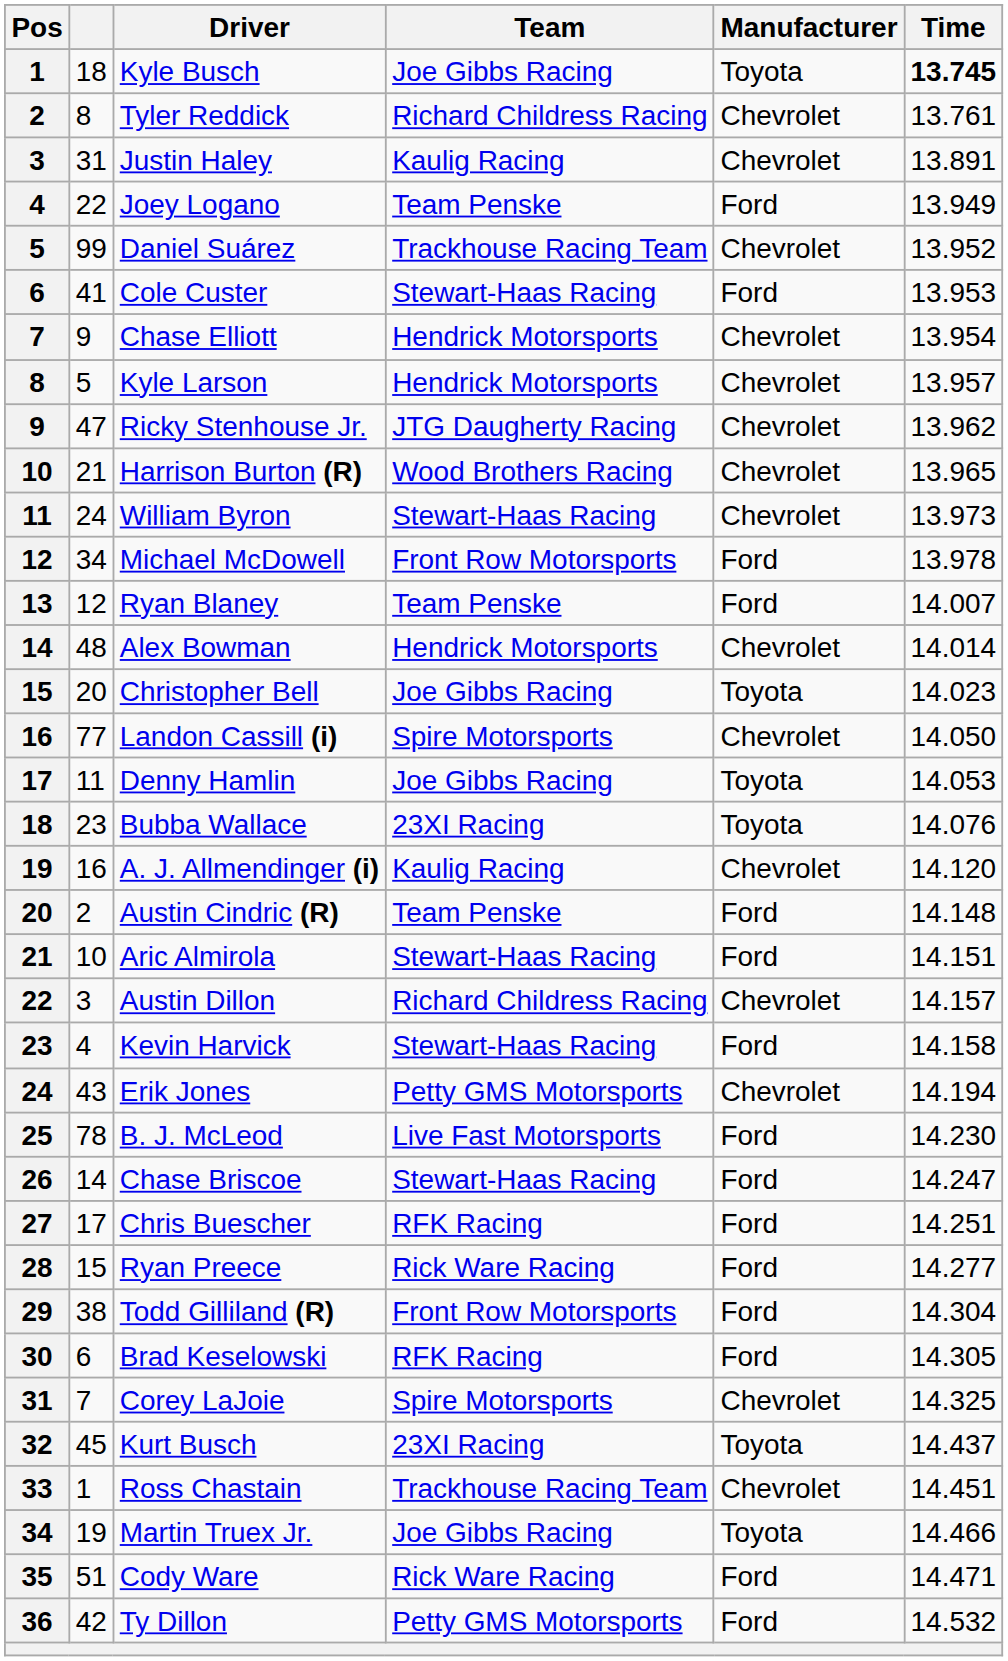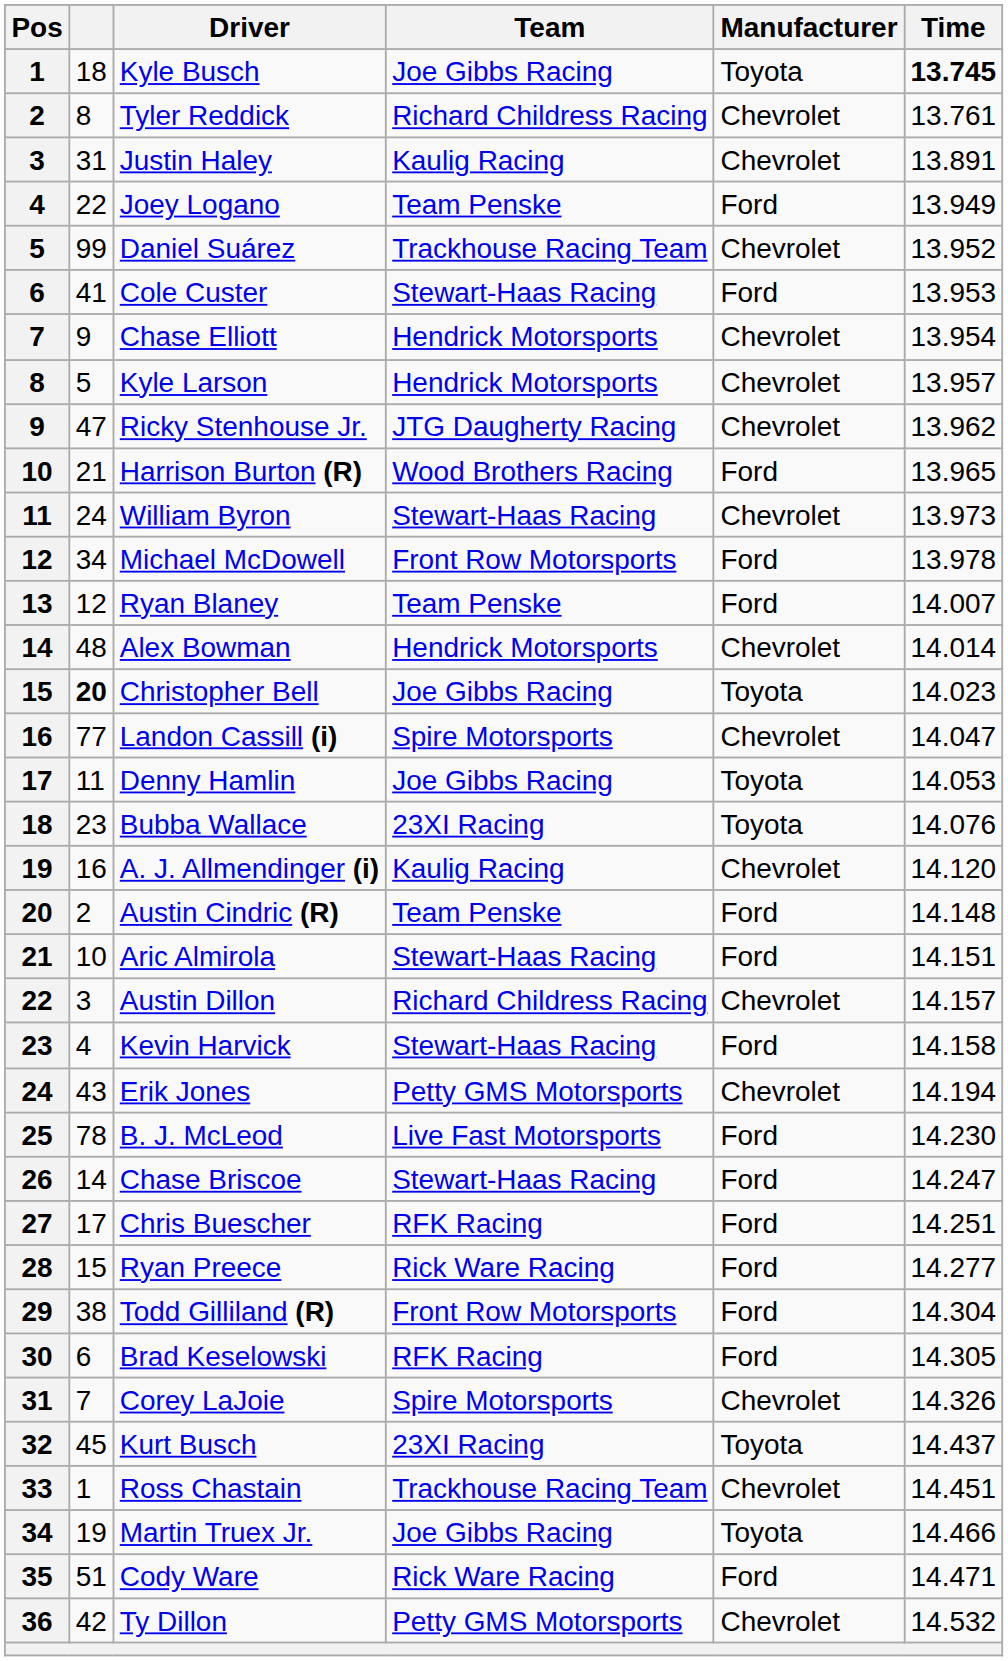 <table class="wikitable" style="font-size:95%">
 <tr>
 <th>Pos</th>
 <th></th>
 <th>Driver</th>
 <th>Team</th>
 <th>Manufacturer</th>
 <th>Time</th>
 </tr>
 <tr>
 <th>1</th>
 <td>18</td>
 <td><a href='#'>Kyle Busch</a></td>
 <td><a href='#'>Joe Gibbs Racing</a></td>
 <td>Toyota</td>
 <td><strong>13.745</strong></td>
 </tr>
 <tr>
 <th>2</th>
 <td>8</td>
 <td><a href='#'>Tyler Reddick</a></td>
 <td><a href='#'>Richard Childress Racing</a></td>
 <td>Chevrolet</td>
 <td>13.761</td>
 </tr>
 <tr>
 <th>3</th>
 <td>31</td>
 <td><a href='#'>Justin Haley</a></td>
 <td><a href='#'>Kaulig Racing</a></td>
 <td>Chevrolet</td>
 <td>13.891</td>
 </tr>
 <tr>
 <th>4</th>
 <td>22</td>
 <td><a href='#'>Joey Logano</a></td>
 <td><a href='#'>Team Penske</a></td>
 <td>Ford</td>
 <td>13.949</td>
 </tr>
 <tr>
 <th>5</th>
 <td>99</td>
 <td><a href='#'>Daniel Suárez</a></td>
 <td><a href='#'>Trackhouse Racing Team</a></td>
 <td>Chevrolet</td>
 <td>13.952</td>
 </tr>
 <tr>
 <th>6</th>
 <td>41</td>
 <td><a href='#'>Cole Custer</a></td>
 <td><a href='#'>Stewart-Haas Racing</a></td>
 <td>Ford</td>
 <td>13.953</td>
 </tr>
 <tr>
 <th>7</th>
 <td>9</td>
 <td><a href='#'>Chase Elliott</a></td>
 <td><a href='#'>Hendrick Motorsports</a></td>
 <td>Chevrolet</td>
 <td>13.954</td>
 </tr>
 <tr>
 <th>8</th>
 <td>5</td>
 <td><a href='#'>Kyle Larson</a></td>
 <td><a href='#'>Hendrick Motorsports</a></td>
 <td>Chevrolet</td>
 <td>13.957</td>
 </tr>
 <tr>
 <th>9</th>
 <td>47</td>
 <td><a href='#'>Ricky Stenhouse Jr.</a></td>
 <td><a href='#'>JTG Daugherty Racing</a></td>
 <td>Chevrolet</td>
 <td>13.962</td>
 </tr>
 <tr>
 <th>10</th>
 <td>21</td>
 <td><a href='#'>Harrison Burton</a> <strong>(R)</strong></td>
 <td><a href='#'>Wood Brothers Racing</a></td>
-<td>Chevrolet</td>
+<td>Ford</td>
 <td>13.965</td>
 </tr>
 <tr>
 <th>11</th>
 <td>24</td>
 <td><a href='#'>William Byron</a></td>
 <td><a href='#'>Stewart-Haas Racing</a></td>
 <td>Chevrolet</td>
 <td>13.973</td>
 </tr>
 <tr>
 <th>12</th>
 <td>34</td>
 <td><a href='#'>Michael McDowell</a></td>
 <td><a href='#'>Front Row Motorsports</a></td>
 <td>Ford</td>
 <td>13.978</td>
 </tr>
 <tr>
 <th>13</th>
 <td>12</td>
 <td><a href='#'>Ryan Blaney</a></td>
 <td><a href='#'>Team Penske</a></td>
 <td>Ford</td>
 <td>14.007</td>
 </tr>
 <tr>
 <th>14</th>
 <td>48</td>
 <td><a href='#'>Alex Bowman</a></td>
 <td><a href='#'>Hendrick Motorsports</a></td>
 <td>Chevrolet</td>
 <td>14.014</td>
 </tr>
 <tr>
 <th>15</th>
-<td>20</td>
+<td><strong>20</strong></td>
 <td><a href='#'>Christopher Bell</a></td>
 <td><a href='#'>Joe Gibbs Racing</a></td>
 <td>Toyota</td>
 <td>14.023</td>
 </tr>
 <tr>
 <th>16</th>
 <td>77</td>
 <td><a href='#'>Landon Cassill</a> <strong>(i)</strong></td>
 <td><a href='#'>Spire Motorsports</a></td>
 <td>Chevrolet</td>
-<td>14.050</td>
+<td>14.047</td>
 </tr>
 <tr>
 <th>17</th>
 <td>11</td>
 <td><a href='#'>Denny Hamlin</a></td>
 <td><a href='#'>Joe Gibbs Racing</a></td>
 <td>Toyota</td>
 <td>14.053</td>
 </tr>
 <tr>
 <th>18</th>
 <td>23</td>
 <td><a href='#'>Bubba Wallace</a></td>
 <td><a href='#'>23XI Racing</a></td>
 <td>Toyota</td>
 <td>14.076</td>
 </tr>
 <tr>
 <th>19</th>
 <td>16</td>
 <td><a href='#'>A. J. Allmendinger</a> <strong>(i)</strong></td>
 <td><a href='#'>Kaulig Racing</a></td>
 <td>Chevrolet</td>
 <td>14.120</td>
 </tr>
 <tr>
 <th>20</th>
 <td>2</td>
 <td><a href='#'>Austin Cindric</a> <strong>(R)</strong></td>
 <td><a href='#'>Team Penske</a></td>
 <td>Ford</td>
 <td>14.148</td>
 </tr>
 <tr>
 <th>21</th>
 <td>10</td>
 <td><a href='#'>Aric Almirola</a></td>
 <td><a href='#'>Stewart-Haas Racing</a></td>
 <td>Ford</td>
 <td>14.151</td>
 </tr>
 <tr>
 <th>22</th>
 <td>3</td>
 <td><a href='#'>Austin Dillon</a></td>
 <td><a href='#'>Richard Childress Racing</a></td>
 <td>Chevrolet</td>
 <td>14.157</td>
 </tr>
 <tr>
 <th>23</th>
 <td>4</td>
 <td><a href='#'>Kevin Harvick</a></td>
 <td><a href='#'>Stewart-Haas Racing</a></td>
 <td>Ford</td>
 <td>14.158</td>
 </tr>
 <tr>
 <th>24</th>
 <td>43</td>
 <td><a href='#'>Erik Jones</a></td>
 <td><a href='#'>Petty GMS Motorsports</a></td>
 <td>Chevrolet</td>
 <td>14.194</td>
 </tr>
 <tr>
 <th>25</th>
 <td>78</td>
 <td><a href='#'>B. J. McLeod</a></td>
 <td><a href='#'>Live Fast Motorsports</a></td>
 <td>Ford</td>
 <td>14.230</td>
 </tr>
 <tr>
 <th>26</th>
 <td>14</td>
 <td><a href='#'>Chase Briscoe</a></td>
 <td><a href='#'>Stewart-Haas Racing</a></td>
 <td>Ford</td>
 <td>14.247</td>
 </tr>
 <tr>
 <th>27</th>
 <td>17</td>
 <td><a href='#'>Chris Buescher</a></td>
 <td><a href='#'>RFK Racing</a></td>
 <td>Ford</td>
 <td>14.251</td>
 </tr>
 <tr>
 <th>28</th>
 <td>15</td>
 <td><a href='#'>Ryan Preece</a></td>
 <td><a href='#'>Rick Ware Racing</a></td>
 <td>Ford</td>
 <td>14.277</td>
 </tr>
 <tr>
 <th>29</th>
 <td>38</td>
 <td><a href='#'>Todd Gilliland</a> <strong>(R)</strong></td>
 <td><a href='#'>Front Row Motorsports</a></td>
 <td>Ford</td>
 <td>14.304</td>
 </tr>
 <tr>
 <th>30</th>
 <td>6</td>
 <td><a href='#'>Brad Keselowski</a></td>
 <td><a href='#'>RFK Racing</a></td>
 <td>Ford</td>
 <td>14.305</td>
 </tr>
 <tr>
 <th>31</th>
 <td>7</td>
 <td><a href='#'>Corey LaJoie</a></td>
 <td><a href='#'>Spire Motorsports</a></td>
 <td>Chevrolet</td>
-<td>14.325</td>
+<td>14.326</td>
 </tr>
 <tr>
 <th>32</th>
 <td>45</td>
 <td><a href='#'>Kurt Busch</a></td>
 <td><a href='#'>23XI Racing</a></td>
 <td>Toyota</td>
 <td>14.437</td>
 </tr>
 <tr>
 <th>33</th>
 <td>1</td>
 <td><a href='#'>Ross Chastain</a></td>
 <td><a href='#'>Trackhouse Racing Team</a></td>
 <td>Chevrolet</td>
 <td>14.451</td>
 </tr>
 <tr>
 <th>34</th>
 <td>19</td>
 <td><a href='#'>Martin Truex Jr.</a></td>
 <td><a href='#'>Joe Gibbs Racing</a></td>
 <td>Toyota</td>
 <td>14.466</td>
 </tr>
 <tr>
 <th>35</th>
 <td>51</td>
 <td><a href='#'>Cody Ware</a></td>
 <td><a href='#'>Rick Ware Racing</a></td>
 <td>Ford</td>
 <td>14.471</td>
 </tr>
 <tr>
 <th>36</th>
 <td>42</td>
 <td><a href='#'>Ty Dillon</a></td>
 <td><a href='#'>Petty GMS Motorsports</a></td>
-<td>Ford</td>
+<td>Chevrolet</td>
 <td>14.532</td>
 </tr>
 <tr>
 <th colspan="6"></th>
 </tr>
 </table>
